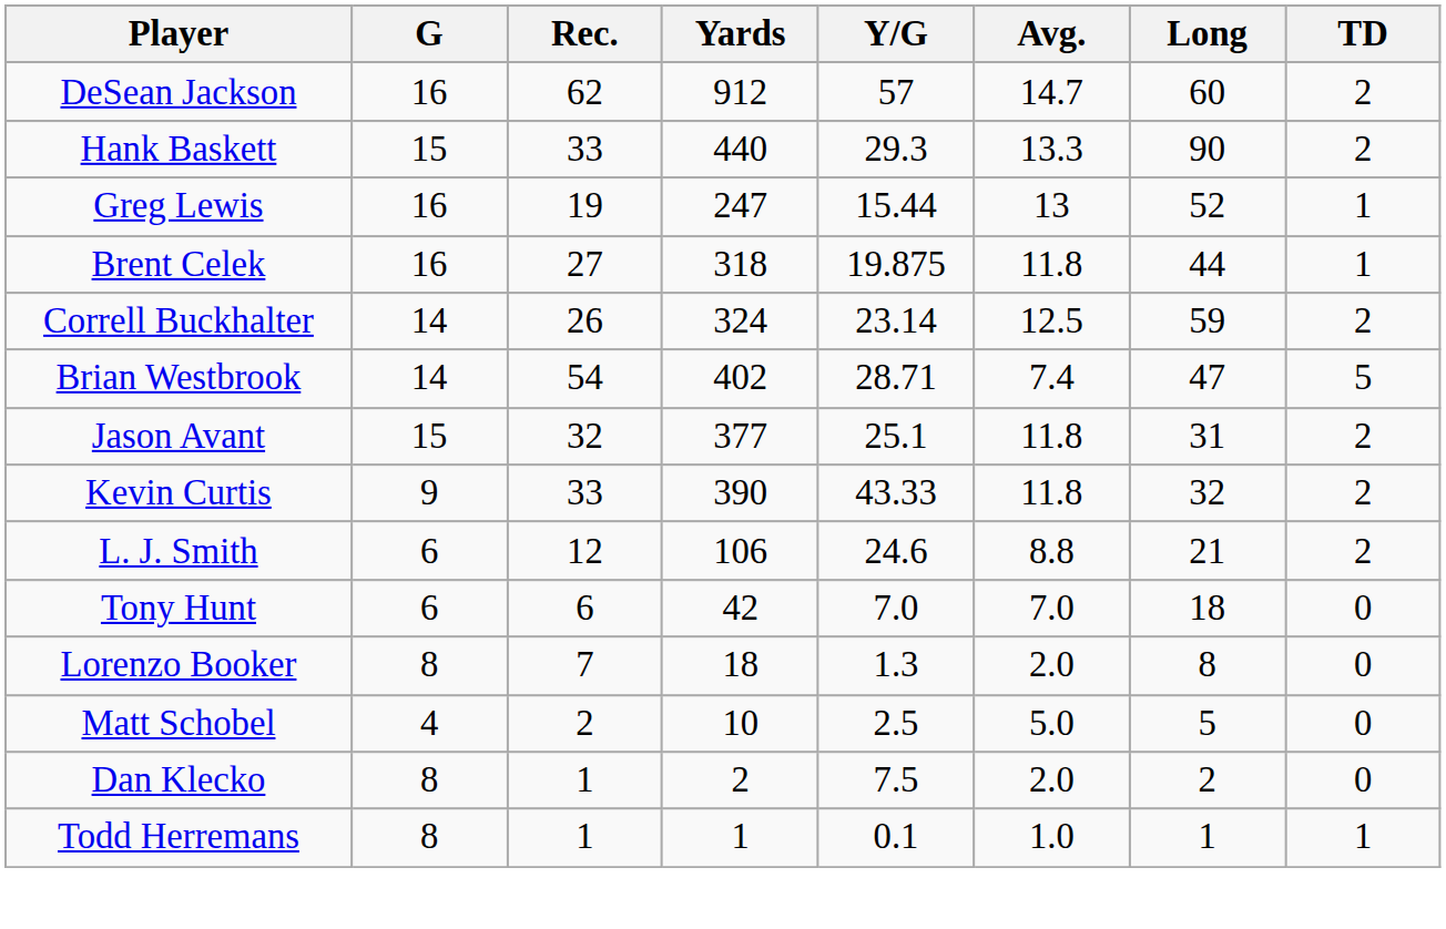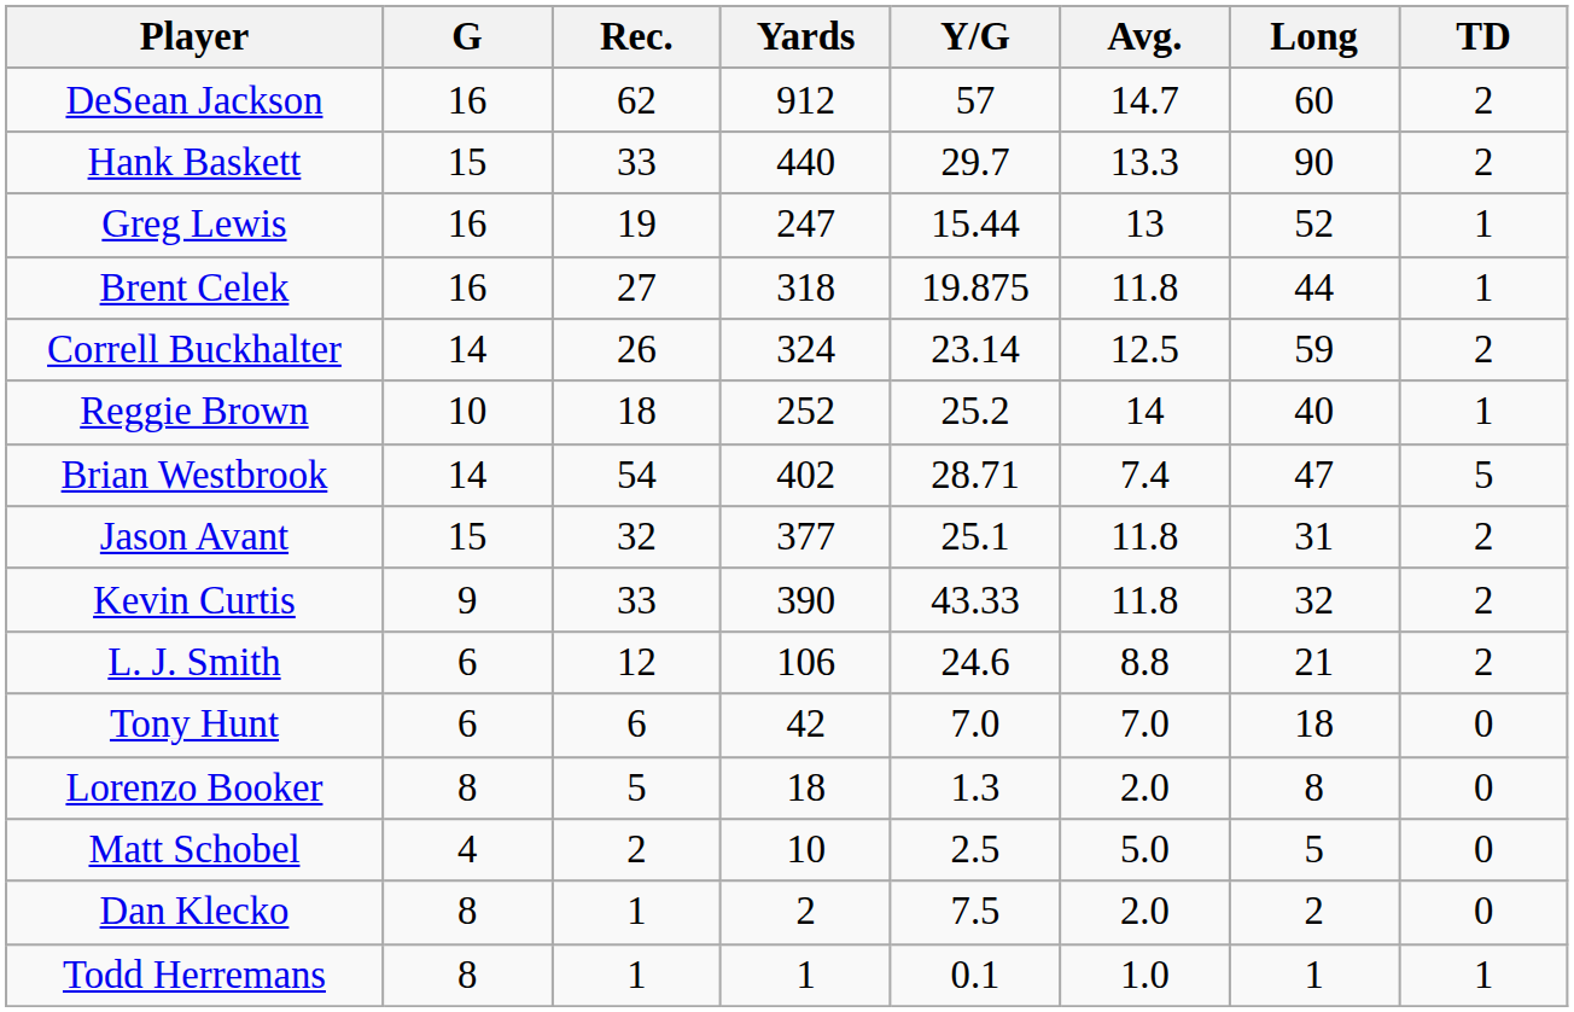 <table class="wikitable">
 <tr>
 <th width="20%" bgcolor="#ddddff">Player</th>
 <th width="9%" bgcolor="#ddddff">G</th>
 <th width="9%" bgcolor="#ddddff">Rec.</th>
 <th width="9%" bgcolor="#ddddff">Yards</th>
 <th width="9%" bgcolor="#ddddff">Y/G</th>
 <th width="9%" bgcolor="#ddddff">Avg.</th>
 <th width="9%" bgcolor="#ddddff">Long</th>
 <th width="9%" bgcolor="#ddddff">TD</th>
 </tr>
 <tr align="center">
 <td><a href='#'>DeSean Jackson</a></td>
 <td>16</td>
 <td>62</td>
 <td>912</td>
 <td>57</td>
 <td>14.7</td>
 <td>60</td>
 <td>2</td>
 </tr>
 <tr align="center">
 <td><a href='#'>Hank Baskett</a></td>
 <td>15</td>
 <td>33</td>
 <td>440</td>
-<td>29.3</td>
+<td>29.7</td>
 <td>13.3</td>
 <td>90</td>
 <td>2</td>
 </tr>
 <tr align="center">
 <td><a href='#'>Greg Lewis</a></td>
 <td>16</td>
 <td>19</td>
 <td>247</td>
 <td>15.44</td>
 <td>13</td>
 <td>52</td>
 <td>1</td>
 </tr>
 <tr align="center">
 <td><a href='#'>Brent Celek</a></td>
 <td>16</td>
 <td>27</td>
 <td>318</td>
 <td>19.875</td>
 <td>11.8</td>
 <td>44</td>
 <td>1</td>
 </tr>
 <tr align="center">
 <td><a href='#'>Correll Buckhalter</a></td>
 <td>14</td>
 <td>26</td>
 <td>324</td>
 <td>23.14</td>
 <td>12.5</td>
 <td>59</td>
 <td>2</td>
+</tr>
+<tr align="center">
+<td><a href='#'>Reggie Brown</a></td>
+<td>10</td>
+<td>18</td>
+<td>252</td>
+<td>25.2</td>
+<td>14</td>
+<td>40</td>
+<td>1</td>
 </tr>
 <tr align="center">
 <td><a href='#'>Brian Westbrook</a></td>
 <td>14</td>
 <td>54</td>
 <td>402</td>
 <td>28.71</td>
 <td>7.4</td>
 <td>47</td>
 <td>5</td>
 </tr>
 <tr align="center">
 <td><a href='#'>Jason Avant</a></td>
 <td>15</td>
 <td>32</td>
 <td>377</td>
 <td>25.1</td>
 <td>11.8</td>
 <td>31</td>
 <td>2</td>
 </tr>
 <tr align="center">
 <td><a href='#'>Kevin Curtis</a></td>
 <td>9</td>
 <td>33</td>
 <td>390</td>
 <td>43.33</td>
 <td>11.8</td>
 <td>32</td>
 <td>2</td>
 </tr>
 <tr align="center">
 <td><a href='#'>L. J. Smith</a></td>
 <td>6</td>
 <td>12</td>
 <td>106</td>
 <td>24.6</td>
 <td>8.8</td>
 <td>21</td>
 <td>2</td>
 </tr>
 <tr align="center">
 <td><a href='#'>Tony Hunt</a></td>
 <td>6</td>
 <td>6</td>
 <td>42</td>
 <td>7.0</td>
 <td>7.0</td>
 <td>18</td>
 <td>0</td>
 </tr>
 <tr align="center">
 <td><a href='#'>Lorenzo Booker</a></td>
 <td>8</td>
-<td>7</td>
+<td>5</td>
 <td>18</td>
 <td>1.3</td>
 <td>2.0</td>
 <td>8</td>
 <td>0</td>
 </tr>
 <tr align="center">
 <td><a href='#'>Matt Schobel</a></td>
 <td>4</td>
 <td>2</td>
 <td>10</td>
 <td>2.5</td>
 <td>5.0</td>
 <td>5</td>
 <td>0</td>
 </tr>
 <tr align="center">
 <td><a href='#'>Dan Klecko</a></td>
 <td>8</td>
 <td>1</td>
 <td>2</td>
 <td>7.5</td>
 <td>2.0</td>
 <td>2</td>
 <td>0</td>
 </tr>
 <tr align="center">
 <td><a href='#'>Todd Herremans</a></td>
 <td>8</td>
 <td>1</td>
 <td>1</td>
 <td>0.1</td>
 <td>1.0</td>
 <td>1</td>
 <td>1</td>
 </tr>
 </table>
